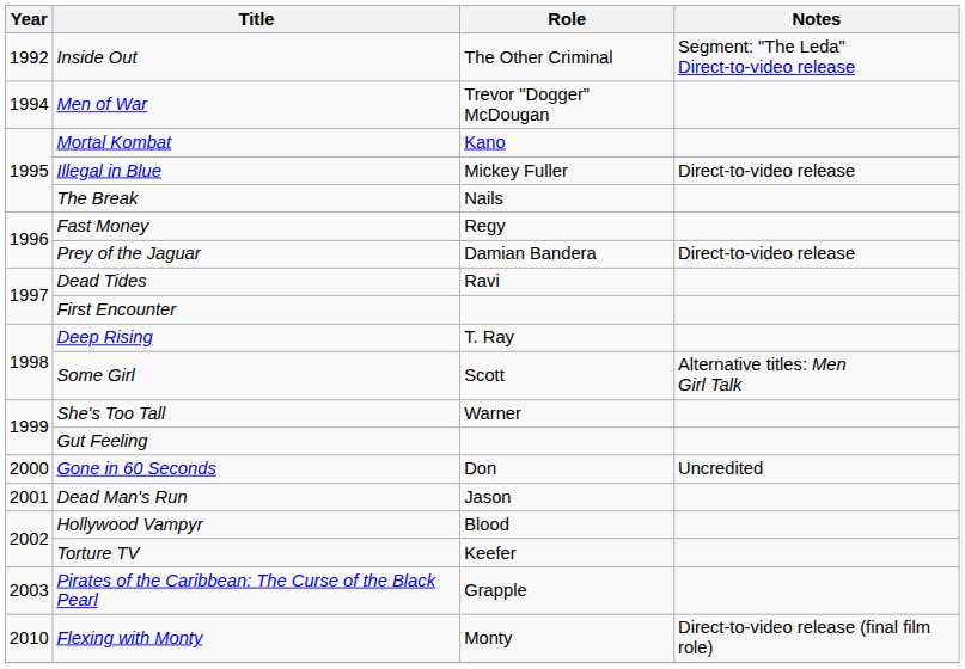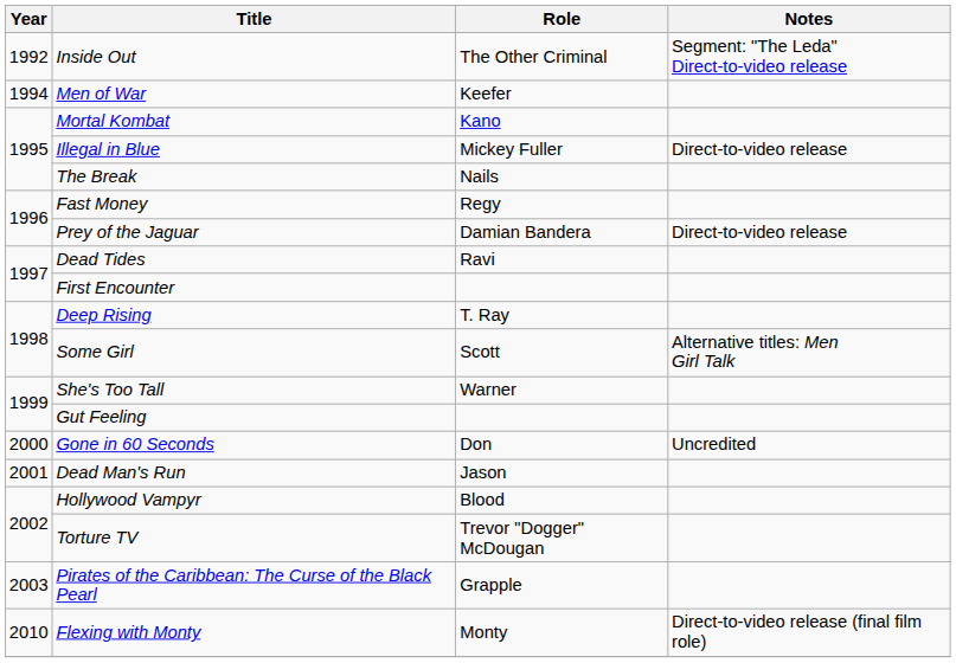 <table class="wikitable sortable">
 <tr>
 <th>Year</th>
 <th>Title</th>
 <th>Role</th>
 <th>Notes</th>
 </tr>
 <tr>
 <td>1992</td>
 <td><em>Inside Out</em></td>
 <td>The Other Criminal</td>
 <td>Segment: "The Leda"<br><a href='#'>Direct-to-video release</a></td>
 </tr>
 <tr>
 <td>1994</td>
 <td><em><a href='#'>Men of War</a></em></td>
-<td>Trevor "Dogger" McDougan</td>
+<td>Keefer</td>
 <td></td>
 </tr>
 <tr>
 <td rowspan=3>1995</td>
 <td><em><a href='#'>Mortal Kombat</a></em></td>
 <td><a href='#'>Kano</a></td>
 <td></td>
 </tr>
 <tr>
 <td><em><a href='#'>Illegal in Blue</a></em></td>
 <td>Mickey Fuller</td>
 <td>Direct-to-video release</td>
 </tr>
 <tr>
 <td><em>The Break</em></td>
 <td>Nails</td>
 <td></td>
 </tr>
 <tr>
 <td rowspan=2>1996</td>
 <td><em>Fast Money</em></td>
 <td>Regy</td>
 <td></td>
 </tr>
 <tr>
 <td><em>Prey of the Jaguar</em></td>
 <td>Damian Bandera</td>
 <td>Direct-to-video release</td>
 </tr>
 <tr>
 <td rowspan=2>1997</td>
 <td><em>Dead Tides</em></td>
 <td>Ravi</td>
 <td></td>
 </tr>
 <tr>
 <td><em>First Encounter</em></td>
 <td></td>
 <td></td>
 </tr>
 <tr>
 <td rowspan=2>1998</td>
 <td><em><a href='#'>Deep Rising</a></em></td>
 <td>T. Ray</td>
 <td></td>
 </tr>
 <tr>
 <td><em>Some Girl</em></td>
 <td>Scott</td>
 <td>Alternative titles: <em>Men</em><br><em>Girl Talk</em></td>
 </tr>
 <tr>
 <td rowspan=2>1999</td>
 <td><em>She's Too Tall</em></td>
 <td>Warner</td>
 <td></td>
 </tr>
 <tr>
 <td><em>Gut Feeling</em></td>
 <td></td>
 <td></td>
 </tr>
 <tr>
 <td>2000</td>
 <td><em><a href='#'>Gone in 60 Seconds</a></em></td>
 <td>Don</td>
 <td>Uncredited</td>
 </tr>
 <tr>
 <td>2001</td>
 <td><em>Dead Man's Run</em></td>
 <td>Jason</td>
 <td></td>
 </tr>
 <tr>
 <td rowspan=2>2002</td>
 <td><em>Hollywood Vampyr</em></td>
 <td>Blood</td>
 <td></td>
 </tr>
 <tr>
 <td><em>Torture TV</em></td>
-<td>Keefer</td>
+<td>Trevor "Dogger" McDougan</td>
 <td></td>
 </tr>
 <tr>
 <td>2003</td>
 <td><em><a href='#'>Pirates of the Caribbean: The Curse of the Black Pearl</a></em></td>
 <td>Grapple</td>
 <td></td>
 </tr>
 <tr>
 <td>2010</td>
 <td><em><a href='#'>Flexing with Monty</a></em></td>
 <td>Monty</td>
 <td>Direct-to-video release (final film role)</td>
 </tr>
 <tr>
 </tr>
 </table>
